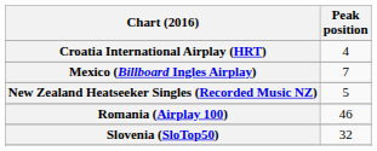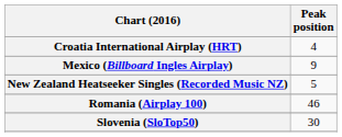 <table class="wikitable sortable plainrowheaders" style="text-align:center">
 <tr>
 <th scope="col">Chart (2016)</th>
 <th scope="col">Peak<br>position</th>
 </tr>
 <tr>
 </tr>
 <tr>
 </tr>
 <tr>
 </tr>
 <tr>
 </tr>
 <tr>
 </tr>
 <tr>
 </tr>
 <tr>
 <th scope="row">Croatia International Airplay (<a href='#'>HRT</a>)</th>
 <td>4</td>
 </tr>
 <tr>
 </tr>
 <tr>
 </tr>
 <tr>
 </tr>
 <tr>
 </tr>
 <tr>
 <th scope="row">Mexico (<a href='#'><em>Billboard</em> Ingles Airplay</a>)</th>
-<td>7</td>
+<td>9</td>
 </tr>
 <tr>
 </tr>
 <tr>
 </tr>
 <tr>
 <th scope="row">New Zealand Heatseeker Singles (<a href='#'>Recorded Music NZ</a>)</th>
 <td>5</td>
 </tr>
 <tr>
 </tr>
 <tr>
 <th scope="row">Romania (<a href='#'>Airplay 100</a>)</th>
 <td>46</td>
 </tr>
 <tr>
 </tr>
 <tr>
 </tr>
 <tr>
 </tr>
 <tr>
 <th scope="row">Slovenia (<a href='#'>SloTop50</a>)</th>
-<td>32</td>
+<td>30</td>
 </tr>
 <tr>
 </tr>
 <tr>
 </tr>
 </table>
